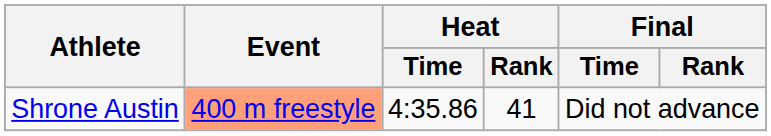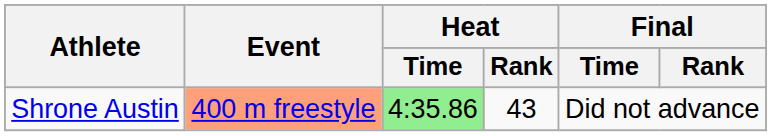 <table class=wikitable style="font-size:90%">
 <tr>
 <th rowspan="2">Athlete</th>
 <th rowspan="2">Event</th>
 <th colspan="2">Heat</th>
 <th colspan="2">Final</th>
 </tr>
 <tr style="font-size:95%">
 <th>Time</th>
 <th>Rank</th>
 <th>Time</th>
 <th>Rank</th>
 </tr>
 <tr align=center>
 <td align=left><a href='#'>Shrone Austin</a></td>
 <td align=left style="background: lightsalmon;"><a href='#'>400 m freestyle</a></td>
-<td>4:35.86</td>
-<td>41</td>
+<td style="background: lightgreen;">4:35.86</td>
+<td>43</td>
 <td colspan=2>Did not advance</td>
 </tr>
 </table>
